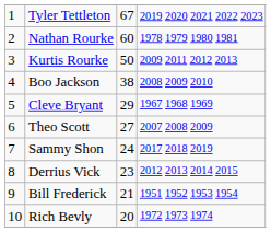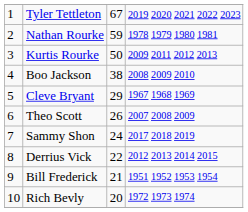 <table class="wikitable">
 <tr>
 </tr>
 <tr>
 <td>1</td>
 <td><a href='#'>Tyler Tettleton</a></td>
 <td>67</td>
 <td style="font-size:80%;"><a href='#'>2019</a> <a href='#'>2020</a> <a href='#'>2021</a> <a href='#'>2022</a> <a href='#'>2023</a></td>
 </tr>
 <tr>
 <td>2</td>
 <td><a href='#'>Nathan Rourke</a></td>
-<td>60</td>
+<td>59</td>
 <td style="font-size:80%;"><a href='#'>1978</a> <a href='#'>1979</a> <a href='#'>1980</a> <a href='#'>1981</a></td>
 </tr>
 <tr>
 <td>3</td>
 <td><a href='#'>Kurtis Rourke</a></td>
 <td>50</td>
 <td style="font-size:80%;"><a href='#'>2009</a> <a href='#'>2011</a> <a href='#'>2012</a> <a href='#'>2013</a></td>
 </tr>
 <tr>
 <td>4</td>
 <td>Boo Jackson</td>
 <td>38</td>
 <td style="font-size:80%;"><a href='#'>2008</a> <a href='#'>2009</a> <a href='#'>2010</a></td>
 </tr>
 <tr>
 <td>5</td>
 <td><a href='#'>Cleve Bryant</a></td>
 <td>29</td>
 <td style="font-size:80%;"><a href='#'>1967</a> <a href='#'>1968</a> <a href='#'>1969</a></td>
 </tr>
 <tr>
 <td>6</td>
 <td>Theo Scott</td>
-<td>27</td>
+<td>26</td>
 <td style="font-size:80%;"><a href='#'>2007</a> <a href='#'>2008</a> <a href='#'>2009</a></td>
 </tr>
 <tr>
 <td>7</td>
 <td>Sammy Shon</td>
 <td>24</td>
 <td style="font-size:80%;"><a href='#'>2017</a> <a href='#'>2018</a> <a href='#'>2019</a></td>
 </tr>
 <tr>
 <td>8</td>
 <td>Derrius Vick</td>
-<td>23</td>
+<td>22</td>
 <td style="font-size:80%;"><a href='#'>2012</a> <a href='#'>2013</a> <a href='#'>2014</a> <a href='#'>2015</a></td>
 </tr>
 <tr>
 <td>9</td>
 <td>Bill Frederick</td>
 <td>21</td>
 <td style="font-size:80%;"><a href='#'>1951</a> <a href='#'>1952</a> <a href='#'>1953</a> <a href='#'>1954</a></td>
 </tr>
 <tr>
 <td>10</td>
 <td>Rich Bevly</td>
 <td>20</td>
 <td style="font-size:80%;"><a href='#'>1972</a> <a href='#'>1973</a> <a href='#'>1974</a></td>
 </tr>
 <tr>
 </tr>
 </table>
